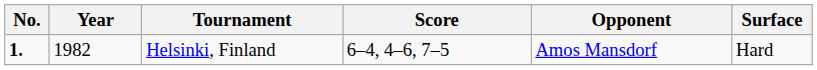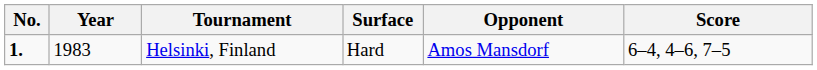 <table class="sortable wikitable" style=font-size:97%>
 <tr>
 <th width=30>No.</th>
 <th width=70>Year</th>
 <th width=160>Tournament</th>
+<th width=60>Surface</th>
+<th width=160>Opponent</th>
 <th width=150>Score</th>
-<th width=160>Opponent</th>
-<th width=60>Surface</th>
 </tr>
 <tr>
 <td><strong>1.</strong></td>
-<td>1982</td>
+<td>1983</td>
 <td><a href='#'>Helsinki</a>, Finland</td>
+<td>Hard</td>
+<td> <a href='#'>Amos Mansdorf</a></td>
 <td>6–4, 4–6, 7–5</td>
-<td> <a href='#'>Amos Mansdorf</a></td>
-<td>Hard</td>
 </tr>
 </table>
